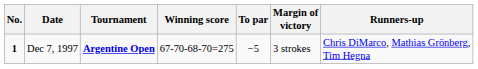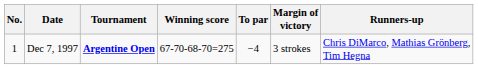 <table class="wikitable" style="font-size:95%;">
 <tr>
 <th>No.</th>
 <th>Date</th>
 <th>Tournament</th>
 <th>Winning score</th>
 <th>To par</th>
 <th>Margin of<br>victory</th>
 <th>Runners-up</th>
 </tr>
 <tr>
-<td align=center><strong>1</strong></td>
+<td align=center>1</td>
 <td align=right>Dec 7, 1997</td>
 <td><strong><a href='#'>Argentine Open</a></strong></td>
 <td align=right>67-70-68-70=275</td>
-<td align=center>−5</td>
+<td align=center>−4</td>
 <td>3 strokes</td>
 <td> <a href='#'>Chris DiMarco</a>,  <a href='#'>Mathias Grönberg</a>,<br> <a href='#'>Tim Hegna</a></td>
 </tr>
 </table>
